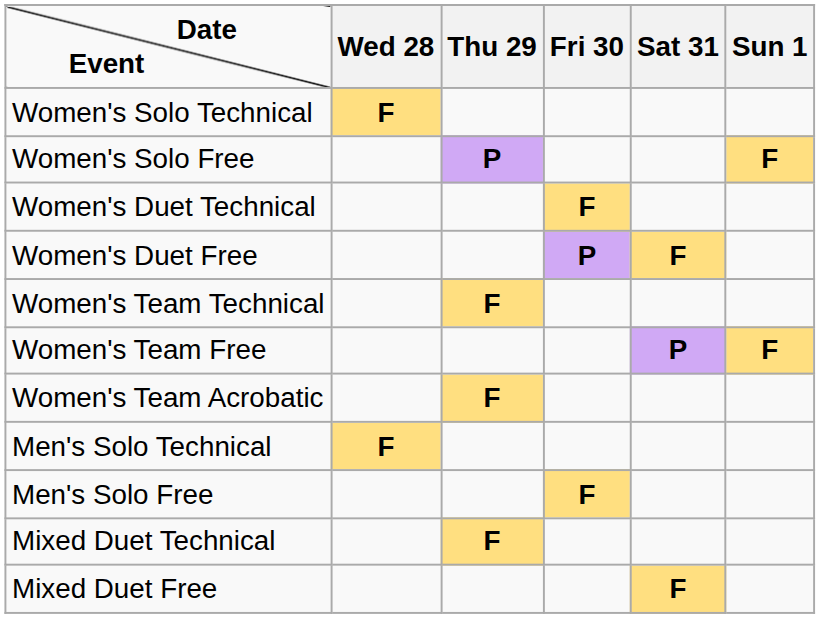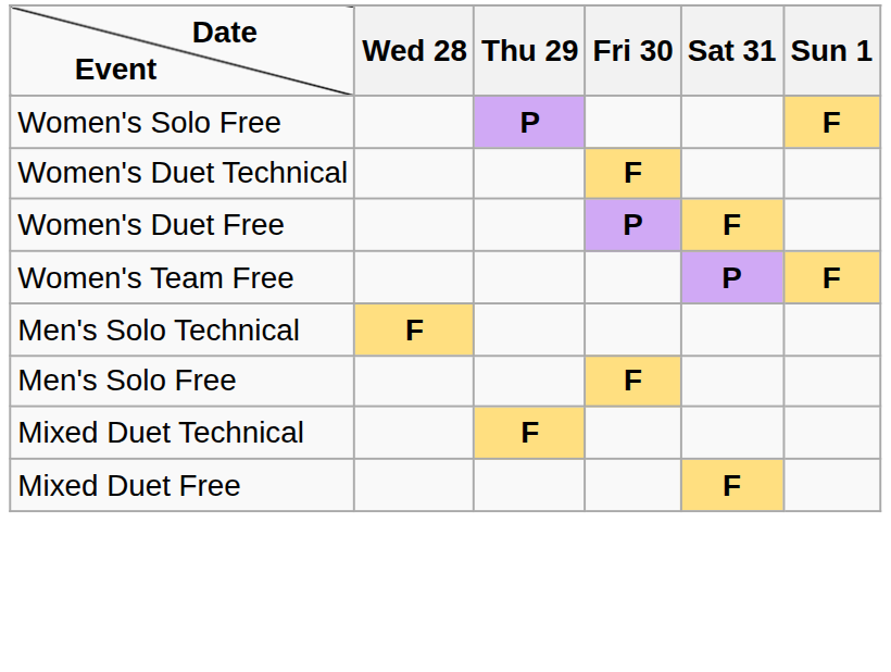 <table class="wikitable" style="margin:0.5em auto; font-size:90%; line-height:1.25em;">
 <tr align="center">
 </tr>
 <tr>
 <th style=" background: linear-gradient(to top right, rgba(0,0,0,0) 0%, rgba(0,0,0,0) calc(50% - 0.8px), rgba(0,0,0,1) 50%, rgba(0,0,0,0) calc(50% + 0.8px), rgba(0,0,0,0) 100%);">          Date<br>Event                </th>
 <th>Wed 28</th>
 <th>Thu 29</th>
 <th>Fri 30</th>
 <th>Sat 31</th>
 <th>Sun 1</th>
-</tr>
-<tr>
-<td align="left">Women's Solo Technical</td>
-<td align="center" bgcolor="#FFDF80"><strong>F</strong></td>
-<td></td>
-<td></td>
-<td></td>
-<td></td>
 </tr>
 <tr>
 <td align="left">Women's Solo Free</td>
 <td></td>
 <td align="center" bgcolor="#D0A9F5"><strong>P</strong></td>
 <td></td>
 <td></td>
 <td align="center" bgcolor="#FFDF80"><strong>F</strong></td>
 </tr>
 <tr>
 <td align="left">Women's Duet Technical</td>
 <td></td>
 <td></td>
 <td align="center" bgcolor="#FFDF80"><strong>F</strong></td>
 <td></td>
 <td></td>
 </tr>
 <tr>
 <td align="left">Women's Duet Free</td>
 <td></td>
 <td></td>
 <td align="center" bgcolor="#D0A9F5"><strong>P</strong></td>
 <td align="center" bgcolor="#FFDF80"><strong>F</strong></td>
 <td></td>
 </tr>
 <tr>
-<td align="left">Women's Team Technical</td>
-<td></td>
-<td align="center" bgcolor="#FFDF80"><strong>F</strong></td>
-<td></td>
-<td></td>
-<td></td>
-</tr>
-<tr>
 <td align="left">Women's Team Free</td>
 <td></td>
 <td></td>
 <td></td>
 <td align="center" bgcolor="#D0A9F5"><strong>P</strong></td>
 <td align="center" bgcolor="#FFDF80"><strong>F</strong></td>
-</tr>
-<tr>
-<td align="left">Women's Team Acrobatic</td>
-<td></td>
-<td align="center" bgcolor="#FFDF80"><strong>F</strong></td>
-<td></td>
-<td></td>
-<td></td>
 </tr>
 <tr>
 <td align="left">Men's Solo Technical</td>
 <td align="center" bgcolor="#FFDF80"><strong>F</strong></td>
 <td></td>
 <td></td>
 <td></td>
 <td></td>
 </tr>
 <tr>
 <td align="left">Men's Solo Free</td>
 <td></td>
 <td></td>
 <td align="center" bgcolor="#FFDF80"><strong>F</strong></td>
 <td></td>
 <td></td>
 </tr>
 <tr>
 <td align="left">Mixed Duet Technical</td>
 <td></td>
 <td align="center" bgcolor="#FFDF80"><strong>F</strong></td>
 <td></td>
 <td></td>
 <td></td>
 </tr>
 <tr>
 <td align="left">Mixed Duet Free</td>
 <td></td>
 <td></td>
 <td></td>
 <td align="center" bgcolor="#FFDF80"><strong>F</strong></td>
 <td></td>
 </tr>
 </table>
